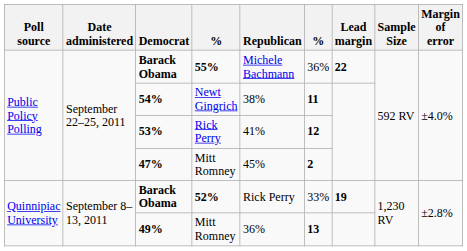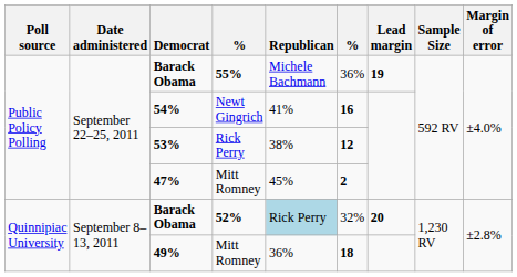 <table class="wikitable">
 <tr valign=bottom>
 <th>Poll source</th>
 <th>Date administered</th>
 <th>Democrat</th>
 <th>%</th>
 <th>Republican</th>
 <th>%</th>
 <th>Lead margin</th>
 <th>Sample Size</th>
 <th>Margin of error</th>
 </tr>
 <tr>
 <td rowspan=4><a href='#'>Public Policy Polling</a></td>
 <td rowspan=4>September 22–25, 2011</td>
 <td><strong>Barack Obama</strong></td>
 <td><strong>55%</strong></td>
 <td><a href='#'>Michele Bachmann</a></td>
 <td>36%</td>
-<td><strong>22</strong></td>
+<td><strong>19</strong></td>
 <td rowspan=4>592 RV</td>
 <td rowspan=4>±4.0%</td>
 </tr>
 <tr>
 <td><strong>54%</strong></td>
 <td><a href='#'>Newt Gingrich</a></td>
-<td>38%</td>
-<td><strong>11</strong></td>
+<td>41%</td>
+<td><strong>16</strong></td>
 </tr>
 <tr>
 <td><strong>53%</strong></td>
 <td><a href='#'>Rick Perry</a></td>
-<td>41%</td>
+<td>38%</td>
 <td><strong>12</strong></td>
 </tr>
 <tr>
 <td><strong>47%</strong></td>
 <td>Mitt Romney</td>
 <td>45%</td>
 <td><strong>2</strong></td>
 </tr>
 <tr>
 <td rowspan=2><a href='#'>Quinnipiac University</a></td>
 <td rowspan=2>September 8–13, 2011</td>
 <td><strong>Barack Obama</strong></td>
 <td><strong>52%</strong></td>
-<td>Rick Perry</td>
-<td>33%</td>
-<td><strong>19</strong></td>
+<td style="background: lightblue;">Rick Perry</td>
+<td>32%</td>
+<td><strong>20</strong></td>
 <td rowspan=2>1,230 RV</td>
 <td rowspan=2>±2.8%</td>
 </tr>
 <tr>
 <td><strong>49%</strong></td>
 <td>Mitt Romney</td>
 <td>36%</td>
-<td><strong>13</strong></td>
+<td><strong>18</strong></td>
 </tr>
 </table>
